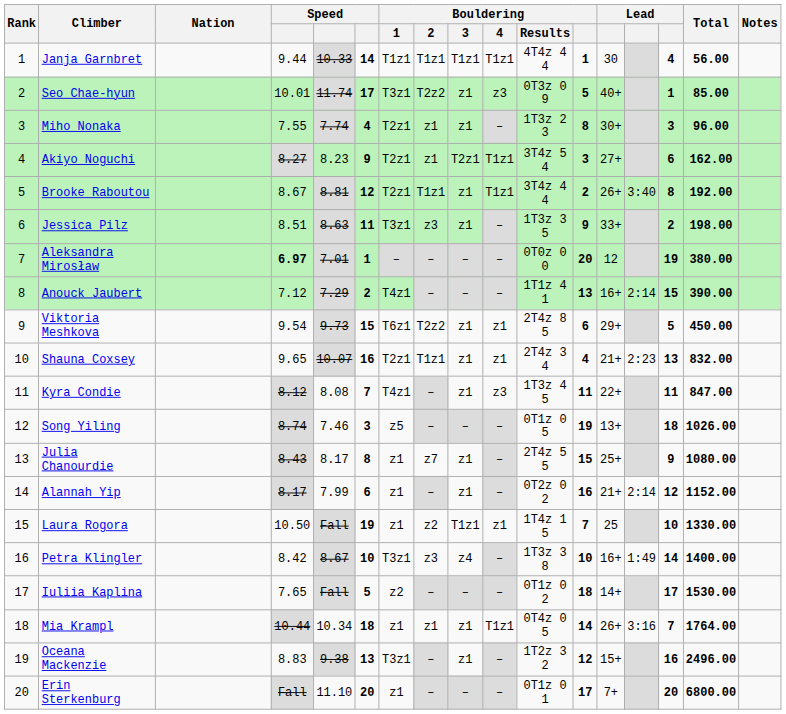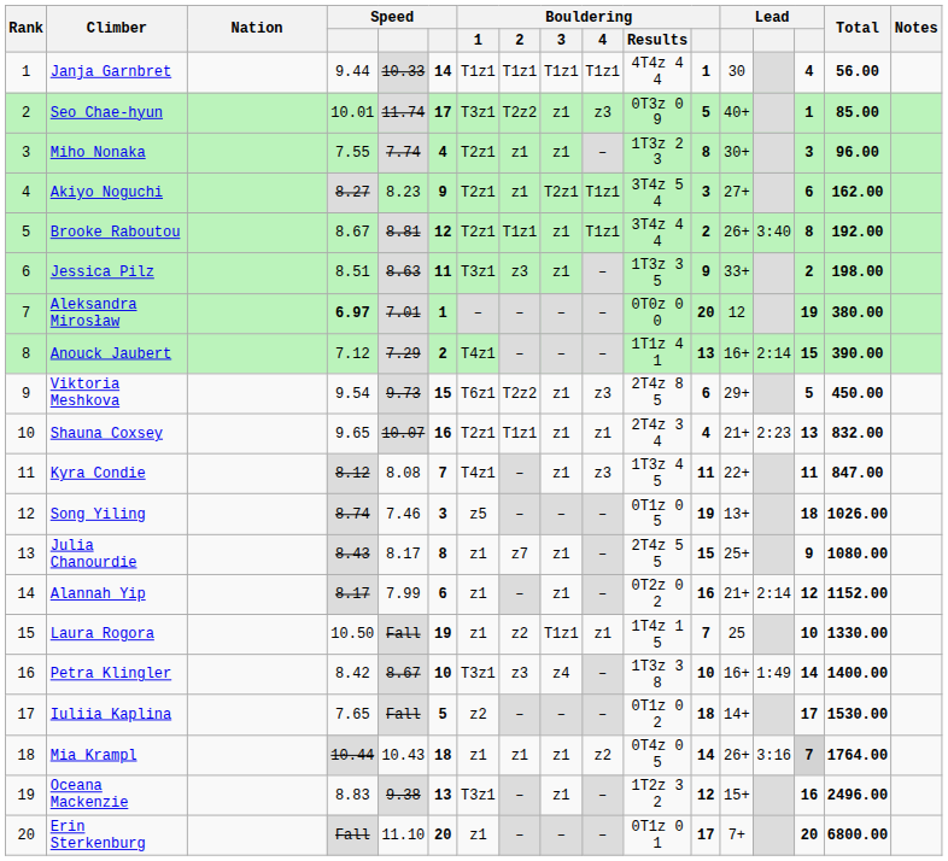 <table class="wikitable sortable" style="text-align:center">
 <tr>
 <th rowspan=2 width="25">Rank</th>
 <th rowspan=2 width="120">Climber</th>
 <th rowspan=2 width="120">Nation</th>
 <th colspan=3>Speed</th>
 <th colspan="6">Bouldering</th>
 <th colspan=3>Lead</th>
 <th rowspan=2 width="30">Total</th>
 <th class="unsortable" rowspan="2">Notes</th>
 </tr>
 <tr>
 <th width="40"></th>
 <th width="20"></th>
 <th width="20"></th>
 <th width="20">1</th>
 <th width="20">2</th>
 <th width="20">3</th>
 <th width="20">4</th>
 <th width="55">Results</th>
 <th width="20"></th>
 <th width="20"></th>
 <th width="20"></th>
 <th width="20"></th>
 </tr>
 <tr -bgcolor="bbf3bb">
 <td>1</td>
 <td align=left><a href='#'>Janja Garnbret</a></td>
 <td align=left></td>
 <td>9.44</td>
 <td bgcolor="gainsboro"><s>10.33</s></td>
 <td><strong>14</strong></td>
 <td>T1z1</td>
 <td>T1z1</td>
 <td>T1z1</td>
 <td>T1z1</td>
 <td>4T4z 4 4</td>
 <td><strong>1</strong></td>
 <td>30</td>
 <td bgcolor="gainsboro"></td>
 <td><strong>4</strong></td>
 <td><strong>56.00</strong></td>
 <td></td>
 </tr>
 <tr bgcolor="bbf3bb">
 <td>2</td>
 <td align=left><a href='#'>Seo Chae-hyun</a></td>
 <td align=left></td>
 <td>10.01</td>
 <td bgcolor="gainsboro"><s>11.74</s></td>
 <td><strong>17</strong></td>
 <td>T3z1</td>
 <td>T2z2</td>
 <td>z1</td>
 <td>z3</td>
 <td>0T3z 0 9</td>
 <td><strong>5</strong></td>
 <td>40+</td>
 <td bgcolor="gainsboro"></td>
 <td><strong>1</strong></td>
 <td><strong>85.00</strong></td>
 <td></td>
 </tr>
 <tr bgcolor="bbf3bb">
 <td>3</td>
 <td align=left><a href='#'>Miho Nonaka</a></td>
 <td align=left></td>
 <td>7.55</td>
 <td bgcolor="gainsboro"><s>7.74</s></td>
 <td><strong>4</strong></td>
 <td>T2z1</td>
 <td>z1</td>
 <td>z1</td>
 <td bgcolor="gainsboro">–</td>
 <td>1T3z 2 3</td>
 <td><strong>8</strong></td>
 <td>30+</td>
 <td bgcolor="gainsboro"></td>
 <td><strong>3</strong></td>
 <td><strong>96.00</strong></td>
 <td></td>
 </tr>
 <tr bgcolor="bbf3bb">
 <td>4</td>
 <td align=left><a href='#'>Akiyo Noguchi</a></td>
 <td align=left></td>
 <td bgcolor="gainsboro"><s>8.27</s></td>
 <td>8.23</td>
 <td><strong>9</strong></td>
 <td>T2z1</td>
 <td>z1</td>
 <td>T2z1</td>
 <td>T1z1</td>
 <td>3T4z 5 4</td>
 <td><strong>3</strong></td>
 <td>27+</td>
 <td bgcolor="gainsboro"></td>
 <td><strong>6</strong></td>
 <td><strong>162.00</strong></td>
 <td></td>
 </tr>
 <tr bgcolor="bbf3bb">
 <td>5</td>
 <td align=left><a href='#'>Brooke Raboutou</a></td>
 <td align=left></td>
 <td>8.67</td>
 <td bgcolor="gainsboro"><s>8.81</s></td>
 <td><strong>12</strong></td>
 <td>T2z1</td>
 <td>T1z1</td>
 <td>z1</td>
 <td>T1z1</td>
 <td>3T4z 4 4</td>
 <td><strong>2</strong></td>
 <td>26+</td>
 <td>3:40</td>
 <td><strong>8</strong></td>
 <td><strong>192.00</strong></td>
 <td></td>
 </tr>
 <tr bgcolor="bbf3bb">
 <td>6</td>
 <td align=left><a href='#'>Jessica Pilz</a></td>
 <td align=left></td>
 <td>8.51</td>
 <td bgcolor="gainsboro"><s>8.63</s></td>
 <td><strong>11</strong></td>
 <td>T3z1</td>
 <td>z3</td>
 <td>z1</td>
 <td bgcolor="gainsboro">–</td>
 <td>1T3z 3 5</td>
 <td><strong>9</strong></td>
 <td>33+</td>
 <td bgcolor="gainsboro"></td>
 <td><strong>2</strong></td>
 <td><strong>198.00</strong></td>
 <td></td>
 </tr>
 <tr bgcolor="bbf3bb">
 <td>7</td>
 <td align=left><a href='#'>Aleksandra Mirosław</a></td>
 <td align=left></td>
 <td><strong>6.97</strong> </td>
 <td bgcolor="gainsboro"><s>7.01</s></td>
 <td><strong>1</strong></td>
 <td bgcolor="gainsboro">–</td>
 <td bgcolor="gainsboro">–</td>
 <td bgcolor="gainsboro">–</td>
 <td bgcolor="gainsboro">–</td>
 <td>0T0z 0 0</td>
 <td><strong>20</strong></td>
 <td>12</td>
 <td bgcolor="gainsboro"></td>
 <td><strong>19</strong></td>
 <td><strong>380.00</strong></td>
 <td></td>
 </tr>
 <tr bgcolor="bbf3bb">
 <td>8</td>
 <td align=left><a href='#'>Anouck Jaubert</a></td>
 <td align=left></td>
 <td>7.12</td>
 <td bgcolor="gainsboro"><s>7.29</s></td>
 <td><strong>2</strong></td>
 <td>T4z1</td>
 <td bgcolor="gainsboro">–</td>
 <td bgcolor="gainsboro">–</td>
 <td bgcolor="gainsboro">–</td>
 <td>1T1z 4 1</td>
 <td><strong>13</strong></td>
 <td>16+</td>
 <td>2:14</td>
 <td><strong>15</strong></td>
 <td><strong>390.00</strong></td>
 <td></td>
 </tr>
 <tr>
 <td>9</td>
 <td align=left><a href='#'>Viktoria Meshkova</a></td>
 <td align=left></td>
 <td>9.54</td>
 <td bgcolor="gainsboro"><s>9.73</s></td>
 <td><strong>15</strong></td>
 <td>T6z1</td>
 <td>T2z2</td>
 <td>z1</td>
-<td>z1</td>
+<td>z3</td>
 <td>2T4z 8 5</td>
 <td><strong>6</strong></td>
 <td>29+</td>
 <td bgcolor="gainsboro"></td>
 <td><strong>5</strong></td>
 <td><strong>450.00</strong></td>
 <td></td>
 </tr>
 <tr>
 <td>10</td>
 <td align=left><a href='#'>Shauna Coxsey</a></td>
 <td align=left></td>
 <td>9.65</td>
 <td bgcolor="gainsboro"><s>10.07</s></td>
 <td><strong>16</strong></td>
 <td>T2z1</td>
 <td>T1z1</td>
 <td>z1</td>
 <td>z1</td>
 <td>2T4z 3 4</td>
 <td><strong>4</strong></td>
 <td>21+</td>
 <td>2:23</td>
 <td><strong>13</strong></td>
 <td><strong>832.00</strong></td>
 <td></td>
 </tr>
 <tr>
 <td>11</td>
 <td align=left><a href='#'>Kyra Condie</a></td>
 <td align=left></td>
 <td bgcolor="gainsboro"><s>8.12</s></td>
 <td>8.08</td>
 <td><strong>7</strong></td>
 <td>T4z1</td>
 <td bgcolor="gainsboro">–</td>
 <td>z1</td>
 <td>z3</td>
 <td>1T3z 4 5</td>
 <td><strong>11</strong></td>
 <td>22+</td>
 <td bgcolor="gainsboro"></td>
 <td><strong>11</strong></td>
 <td><strong>847.00</strong></td>
 <td></td>
 </tr>
 <tr>
 <td>12</td>
 <td align=left><a href='#'>Song Yiling</a></td>
 <td align=left></td>
 <td bgcolor="gainsboro"><s>8.74</s></td>
 <td>7.46</td>
 <td><strong>3</strong></td>
 <td>z5</td>
 <td bgcolor="gainsboro">–</td>
 <td bgcolor="gainsboro">–</td>
 <td bgcolor="gainsboro">–</td>
 <td>0T1z 0 5</td>
 <td><strong>19</strong></td>
 <td>13+</td>
 <td bgcolor="gainsboro"></td>
 <td><strong>18</strong></td>
 <td><strong>1026.00</strong></td>
 <td></td>
 </tr>
 <tr>
 <td>13</td>
 <td align=left><a href='#'>Julia Chanourdie</a></td>
 <td align=left></td>
 <td bgcolor="gainsboro"><s>8.43</s></td>
 <td>8.17</td>
 <td><strong>8</strong></td>
 <td>z1</td>
 <td>z7</td>
 <td>z1</td>
 <td bgcolor="gainsboro">–</td>
 <td>2T4z 5 5</td>
 <td><strong>15</strong></td>
 <td>25+</td>
 <td bgcolor="gainsboro"></td>
 <td><strong>9</strong></td>
 <td><strong>1080.00</strong></td>
 <td></td>
 </tr>
 <tr>
 <td>14</td>
 <td align=left><a href='#'>Alannah Yip</a></td>
 <td align=left></td>
 <td bgcolor="gainsboro"><s>8.17</s></td>
 <td>7.99</td>
 <td><strong>6</strong></td>
 <td>z1</td>
 <td bgcolor="gainsboro">–</td>
 <td>z1</td>
 <td bgcolor="gainsboro">–</td>
 <td>0T2z 0 2</td>
 <td><strong>16</strong></td>
 <td>21+</td>
 <td>2:14</td>
 <td><strong>12</strong></td>
 <td><strong>1152.00</strong></td>
 <td></td>
 </tr>
 <tr>
 <td>15</td>
 <td align=left><a href='#'>Laura Rogora</a></td>
 <td align=left></td>
 <td>10.50</td>
 <td bgcolor="gainsboro"><s>Fall</s></td>
 <td><strong>19</strong></td>
 <td>z1</td>
 <td>z2</td>
 <td>T1z1</td>
 <td>z1</td>
 <td>1T4z 1 5</td>
 <td><strong>7</strong></td>
 <td>25</td>
 <td bgcolor="gainsboro"></td>
 <td><strong>10</strong></td>
 <td><strong>1330.00</strong></td>
 <td></td>
 </tr>
 <tr>
 <td>16</td>
 <td align=left><a href='#'>Petra Klingler</a></td>
 <td align=left></td>
 <td>8.42</td>
 <td bgcolor="gainsboro"><s>8.67</s></td>
 <td><strong>10</strong></td>
 <td>T3z1</td>
 <td>z3</td>
 <td>z4</td>
 <td bgcolor="gainsboro">–</td>
 <td>1T3z 3 8</td>
 <td><strong>10</strong></td>
 <td>16+</td>
 <td>1:49</td>
 <td><strong>14</strong></td>
 <td><strong>1400.00</strong></td>
 <td></td>
 </tr>
 <tr>
 <td>17</td>
 <td align=left><a href='#'>Iuliia Kaplina</a></td>
 <td align="left"></td>
 <td>7.65</td>
 <td bgcolor="gainsboro"><s>Fall</s></td>
 <td><strong>5</strong></td>
 <td>z2</td>
 <td bgcolor="gainsboro">–</td>
 <td bgcolor="gainsboro">–</td>
 <td bgcolor="gainsboro">–</td>
 <td>0T1z 0 2</td>
 <td><strong>18</strong></td>
 <td>14+</td>
 <td bgcolor="gainsboro"></td>
 <td><strong>17</strong></td>
 <td><strong>1530.00</strong></td>
 <td></td>
 </tr>
 <tr>
 <td>18</td>
 <td align=left><a href='#'>Mia Krampl</a></td>
 <td align=left></td>
 <td bgcolor="gainsboro"><s>10.44</s></td>
-<td>10.34</td>
+<td>10.43</td>
 <td><strong>18</strong></td>
 <td>z1</td>
 <td>z1</td>
 <td>z1</td>
-<td>T1z1</td>
+<td>z2</td>
 <td>0T4z 0 5</td>
 <td><strong>14</strong></td>
 <td>26+</td>
 <td>3:16</td>
-<td><strong>7</strong></td>
+<td style="background: lightgrey;"><strong>7</strong></td>
 <td><strong>1764.00</strong></td>
 <td></td>
 </tr>
 <tr>
 <td>19</td>
 <td align=left><a href='#'>Oceana Mackenzie</a></td>
 <td align=left></td>
 <td>8.83</td>
 <td bgcolor="gainsboro"><s>9.38</s></td>
 <td><strong>13</strong></td>
 <td>T3z1</td>
 <td bgcolor="gainsboro">–</td>
 <td>z1</td>
 <td bgcolor="gainsboro">–</td>
 <td>1T2z 3 2</td>
 <td><strong>12</strong></td>
 <td>15+</td>
 <td bgcolor="gainsboro"></td>
 <td><strong>16</strong></td>
 <td><strong>2496.00</strong></td>
 <td></td>
 </tr>
 <tr>
 <td>20</td>
 <td align=left><a href='#'>Erin Sterkenburg</a></td>
 <td align=left></td>
 <td bgcolor="gainsboro"><s>Fall</s></td>
 <td>11.10</td>
 <td><strong>20</strong></td>
 <td>z1</td>
 <td bgcolor="gainsboro">–</td>
 <td bgcolor="gainsboro">–</td>
 <td bgcolor="gainsboro">–</td>
 <td>0T1z 0 1</td>
 <td><strong>17</strong></td>
 <td>7+</td>
 <td bgcolor="gainsboro"></td>
 <td><strong>20</strong></td>
 <td><strong>6800.00</strong></td>
 <td></td>
 </tr>
 </table>
